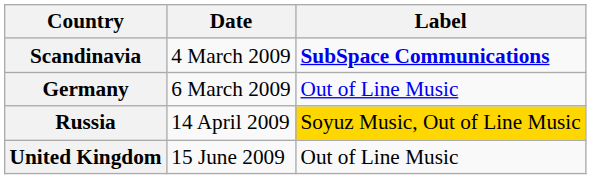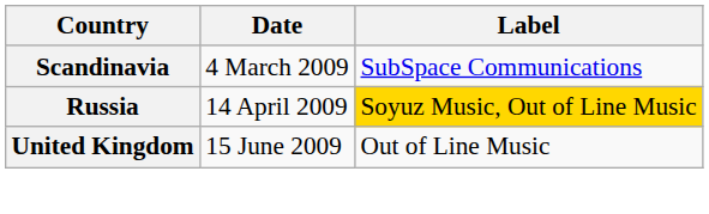 <table class="wikitable plainrowheaders">
 <tr>
 <th scope="col">Country</th>
 <th scope="col">Date</th>
 <th scope="col">Label</th>
 </tr>
 <tr>
 <th scope="row">Scandinavia</th>
 <td>4 March 2009</td>
-<td><strong><a href='#'>SubSpace Communications</a></strong></td>
-</tr>
-<tr>
-<th scope="row">Germany</th>
-<td>6 March 2009</td>
-<td><a href='#'>Out of Line Music</a></td>
+<td><a href='#'>SubSpace Communications</a></td>
 </tr>
 <tr>
 <th scope="row">Russia</th>
 <td>14 April 2009</td>
 <td style="background: gold;">Soyuz Music, Out of Line Music</td>
 </tr>
 <tr>
 <th scope="row">United Kingdom</th>
 <td>15 June 2009</td>
 <td>Out of Line Music</td>
 </tr>
 </table>
